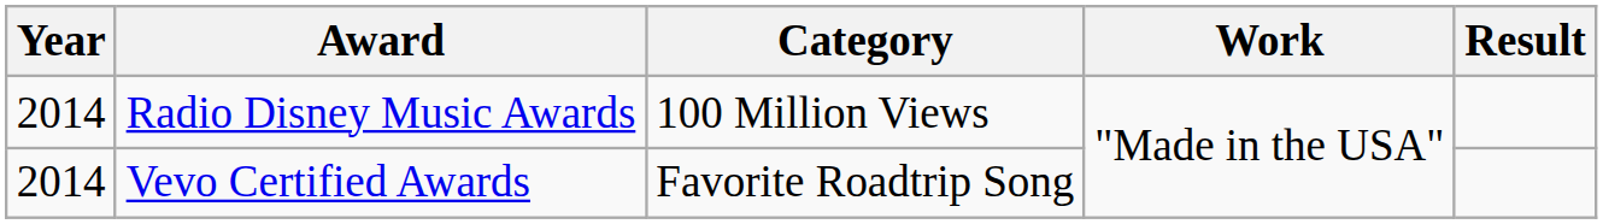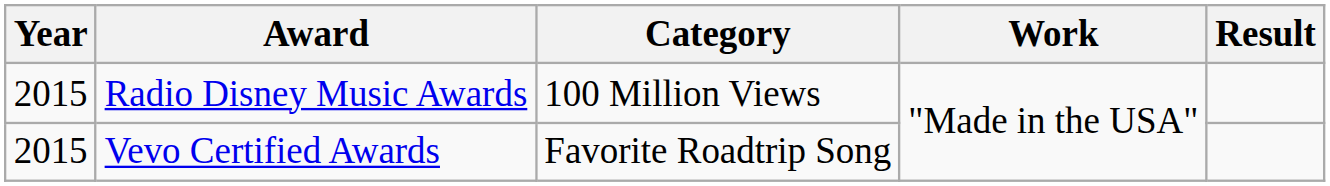 <table class="wikitable">
 <tr>
 <th scope="col">Year</th>
 <th scope="col">Award</th>
 <th scope="col">Category</th>
 <th scope="col">Work</th>
 <th scope="col">Result</th>
 </tr>
 <tr>
-<td rowspan="1">2014</td>
+<td rowspan="1">2015</td>
 <td><a href='#'>Radio Disney Music Awards</a></td>
 <td>100 Million Views</td>
 <td rowspan="2">"Made in the USA"</td>
 <td></td>
 </tr>
 <tr>
-<td rowspan="1">2014</td>
+<td rowspan="1">2015</td>
 <td><a href='#'>Vevo Certified Awards</a></td>
 <td>Favorite Roadtrip Song</td>
 <td></td>
 </tr>
 </table>
